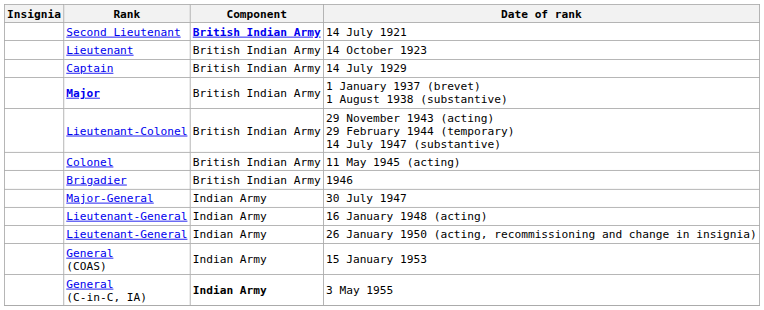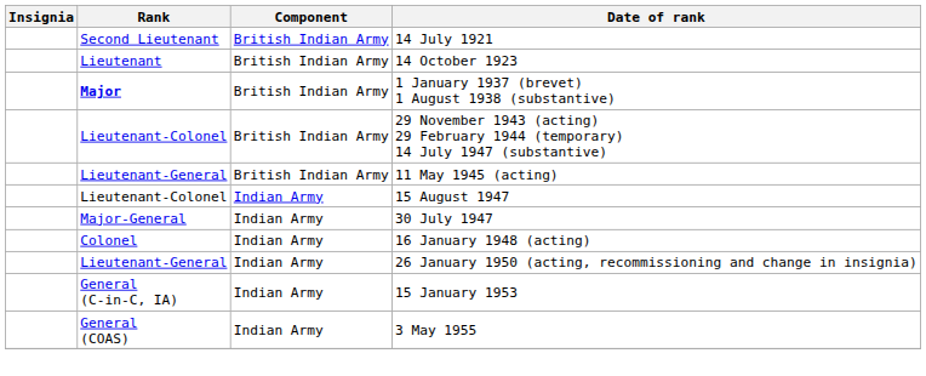 <table class="wikitable" style="background:white">
 <tr>
 <th>Insignia</th>
 <th>Rank</th>
 <th>Component</th>
 <th>Date of rank</th>
 </tr>
 <tr>
 <td align="center"></td>
 <td><a href='#'>Second Lieutenant</a></td>
-<td><strong><a href='#'>British Indian Army</a></strong></td>
+<td><a href='#'>British Indian Army</a></td>
 <td>14 July 1921</td>
 </tr>
 <tr>
 <td align="center"></td>
 <td><a href='#'>Lieutenant</a></td>
 <td>British Indian Army</td>
 <td>14 October 1923</td>
-</tr>
-<tr>
-<td align="center"></td>
-<td><a href='#'>Captain</a></td>
-<td>British Indian Army</td>
-<td>14 July 1929</td>
 </tr>
 <tr>
 <td align="center"></td>
 <td><strong><a href='#'>Major</a></strong></td>
 <td>British Indian Army</td>
 <td>1 January 1937 (brevet)<br>1 August 1938 (substantive)</td>
 </tr>
 <tr>
 <td align="center"></td>
 <td><a href='#'>Lieutenant-Colonel</a></td>
 <td>British Indian Army</td>
 <td>29 November 1943 (acting)<br>29 February 1944 (temporary)<br>14 July 1947 (substantive)</td>
 </tr>
 <tr>
 <td align="center"></td>
-<td><a href='#'>Colonel</a></td>
+<td><a href='#'>Lieutenant-General</a></td>
 <td>British Indian Army</td>
 <td>11 May 1945 (acting)</td>
 </tr>
 <tr>
 <td align="center"></td>
-<td><a href='#'>Brigadier</a></td>
-<td>British Indian Army</td>
-<td>1946</td>
+<td>Lieutenant-Colonel</td>
+<td><a href='#'>Indian Army</a></td>
+<td>15 August 1947</td>
 </tr>
 <tr>
 <td align="center"></td>
 <td><a href='#'>Major-General</a></td>
 <td>Indian Army</td>
 <td>30 July 1947</td>
 </tr>
 <tr>
 <td align="center"></td>
-<td><a href='#'>Lieutenant-General</a></td>
+<td><a href='#'>Colonel</a></td>
 <td>Indian Army</td>
 <td>16 January 1948 (acting)</td>
 </tr>
 <tr>
 <td align="center"></td>
 <td><a href='#'>Lieutenant-General</a></td>
 <td>Indian Army</td>
 <td>26 January 1950 (acting, recommissioning and change in insignia)</td>
 </tr>
 <tr>
 <td align="center"></td>
-<td><a href='#'>General</a><br>(COAS)</td>
+<td><a href='#'>General</a><br>(C-in-C, IA)</td>
 <td>Indian Army</td>
 <td>15 January 1953</td>
 </tr>
 <tr>
 <td align="center"></td>
-<td><a href='#'>General</a><br>(C-in-C, IA)</td>
-<td><strong>Indian Army</strong></td>
+<td><a href='#'>General</a><br>(COAS)</td>
+<td>Indian Army</td>
 <td>3 May 1955</td>
 </tr>
 <tr>
 </tr>
 </table>
